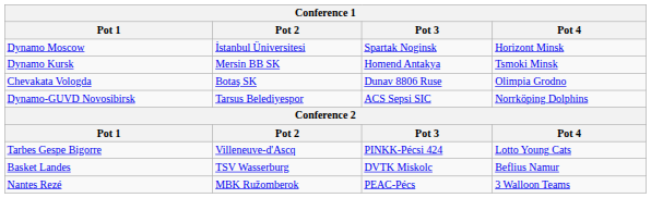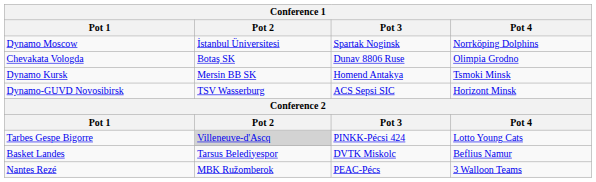 <table class="wikitable" style="text-align; width:75%;">
 <tr>
 <th colspan=4>Conference 1</th>
 </tr>
 <tr>
 <th>Pot 1</th>
 <th>Pot 2</th>
 <th>Pot 3</th>
 <th>Pot 4</th>
 </tr>
 <tr>
 <td> <a href='#'>Dynamo Moscow</a></td>
 <td> <a href='#'>İstanbul Üniversitesi</a></td>
 <td> <a href='#'>Spartak Noginsk</a></td>
-<td> <a href='#'>Horizont Minsk</a></td>
+<td> <a href='#'>Norrköping Dolphins</a></td>
+</tr>
+<tr>
+<td> <a href='#'>Chevakata Vologda</a></td>
+<td> <a href='#'>Botaş SK</a></td>
+<td> <a href='#'>Dunav 8806 Ruse</a></td>
+<td> <a href='#'>Olimpia Grodno</a></td>
 </tr>
 <tr>
 <td> <a href='#'>Dynamo Kursk</a></td>
 <td> <a href='#'>Mersin BB SK</a></td>
 <td> <a href='#'>Homend Antakya</a></td>
 <td> <a href='#'>Tsmoki Minsk</a></td>
 </tr>
 <tr>
-<td> <a href='#'>Chevakata Vologda</a></td>
-<td> <a href='#'>Botaş SK</a></td>
-<td> <a href='#'>Dunav 8806 Ruse</a></td>
-<td> <a href='#'>Olimpia Grodno</a></td>
-</tr>
-<tr>
 <td> <a href='#'>Dynamo-GUVD Novosibirsk</a></td>
-<td> <a href='#'>Tarsus Belediyespor</a></td>
+<td> <a href='#'>TSV Wasserburg</a></td>
 <td> <a href='#'>ACS Sepsi SIC</a></td>
-<td> <a href='#'>Norrköping Dolphins</a></td>
+<td> <a href='#'>Horizont Minsk</a></td>
 </tr>
 <tr>
 <th colspan=4>Conference 2</th>
 </tr>
 <tr>
 <th>Pot 1</th>
 <th>Pot 2</th>
 <th>Pot 3</th>
 <th>Pot 4</th>
 </tr>
 <tr>
 <td> <a href='#'>Tarbes Gespe Bigorre</a></td>
-<td> <a href='#'>Villeneuve-d'Ascq</a></td>
+<td style="background: lightgrey;"> <a href='#'>Villeneuve-d'Ascq</a></td>
 <td> <a href='#'>PINKK-Pécsi 424</a></td>
 <td> <a href='#'>Lotto Young Cats</a></td>
 </tr>
 <tr>
 <td> <a href='#'>Basket Landes</a></td>
-<td> <a href='#'>TSV Wasserburg</a></td>
+<td> <a href='#'>Tarsus Belediyespor</a></td>
 <td> <a href='#'>DVTK Miskolc</a></td>
 <td> <a href='#'>Beflius Namur</a></td>
 </tr>
 <tr>
 <td> <a href='#'>Nantes Rezé</a></td>
 <td> <a href='#'>MBK Ružomberok</a></td>
 <td> <a href='#'>PEAC-Pécs</a></td>
 <td> <a href='#'>3 Walloon Teams</a></td>
 </tr>
 </table>
